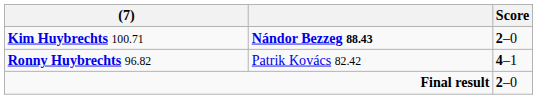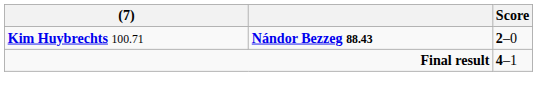 <table class="wikitable">
 <tr>
 <th width=270><strong></strong> (7)</th>
 <th width=270></th>
 <th>Score</th>
 </tr>
 <tr>
 <td><strong><a href='#'>Kim Huybrechts</a></strong> <small><span>100.71</span></small></td>
 <td><strong><a href='#'>Nándor Bezzeg</a> <small><span>88.43</span></small></strong></td>
 <td><strong>2</strong>–0</td>
 </tr>
 <tr>
-<td><strong><a href='#'>Ronny Huybrechts</a></strong> <small><span>96.82</span></small></td>
-<td><a href='#'>Patrik Kovács</a> <small><span>82.42</span></small></td>
+<td colspan="2" align="right"><strong>Final result</strong></td>
 <td><strong>4</strong>–1</td>
 </tr>
-<tr>
-<td colspan="2" align="right"><strong>Final result</strong></td>
-<td><strong>2</strong>–0</td>
-</tr>
 </table>
